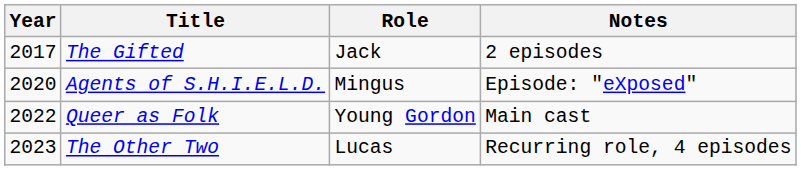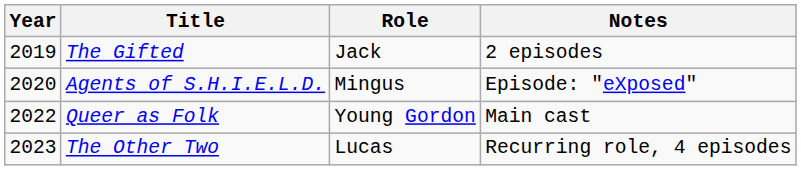 <table class="wikitable sortable">
 <tr>
 <th>Year</th>
 <th>Title</th>
 <th>Role</th>
 <th>Notes</th>
 </tr>
 <tr>
-<td>2017</td>
+<td>2019</td>
 <td><em><a href='#'>The Gifted</a></em></td>
 <td>Jack</td>
 <td>2 episodes</td>
 </tr>
 <tr>
 <td>2020</td>
 <td><em><a href='#'>Agents of S.H.I.E.L.D.</a></em></td>
 <td>Mingus</td>
 <td>Episode: "<a href='#'>eXposed</a>"</td>
 </tr>
 <tr>
 <td>2022</td>
 <td><em><a href='#'>Queer as Folk</a></em></td>
 <td>Young <a href='#'>Gordon</a></td>
 <td>Main cast</td>
 </tr>
 <tr>
 <td>2023</td>
 <td><em><a href='#'>The Other Two</a></td>
 <td>Lucas</td>
 <td>Recurring role, 4 episodes</td>
 </tr>
 </table>
